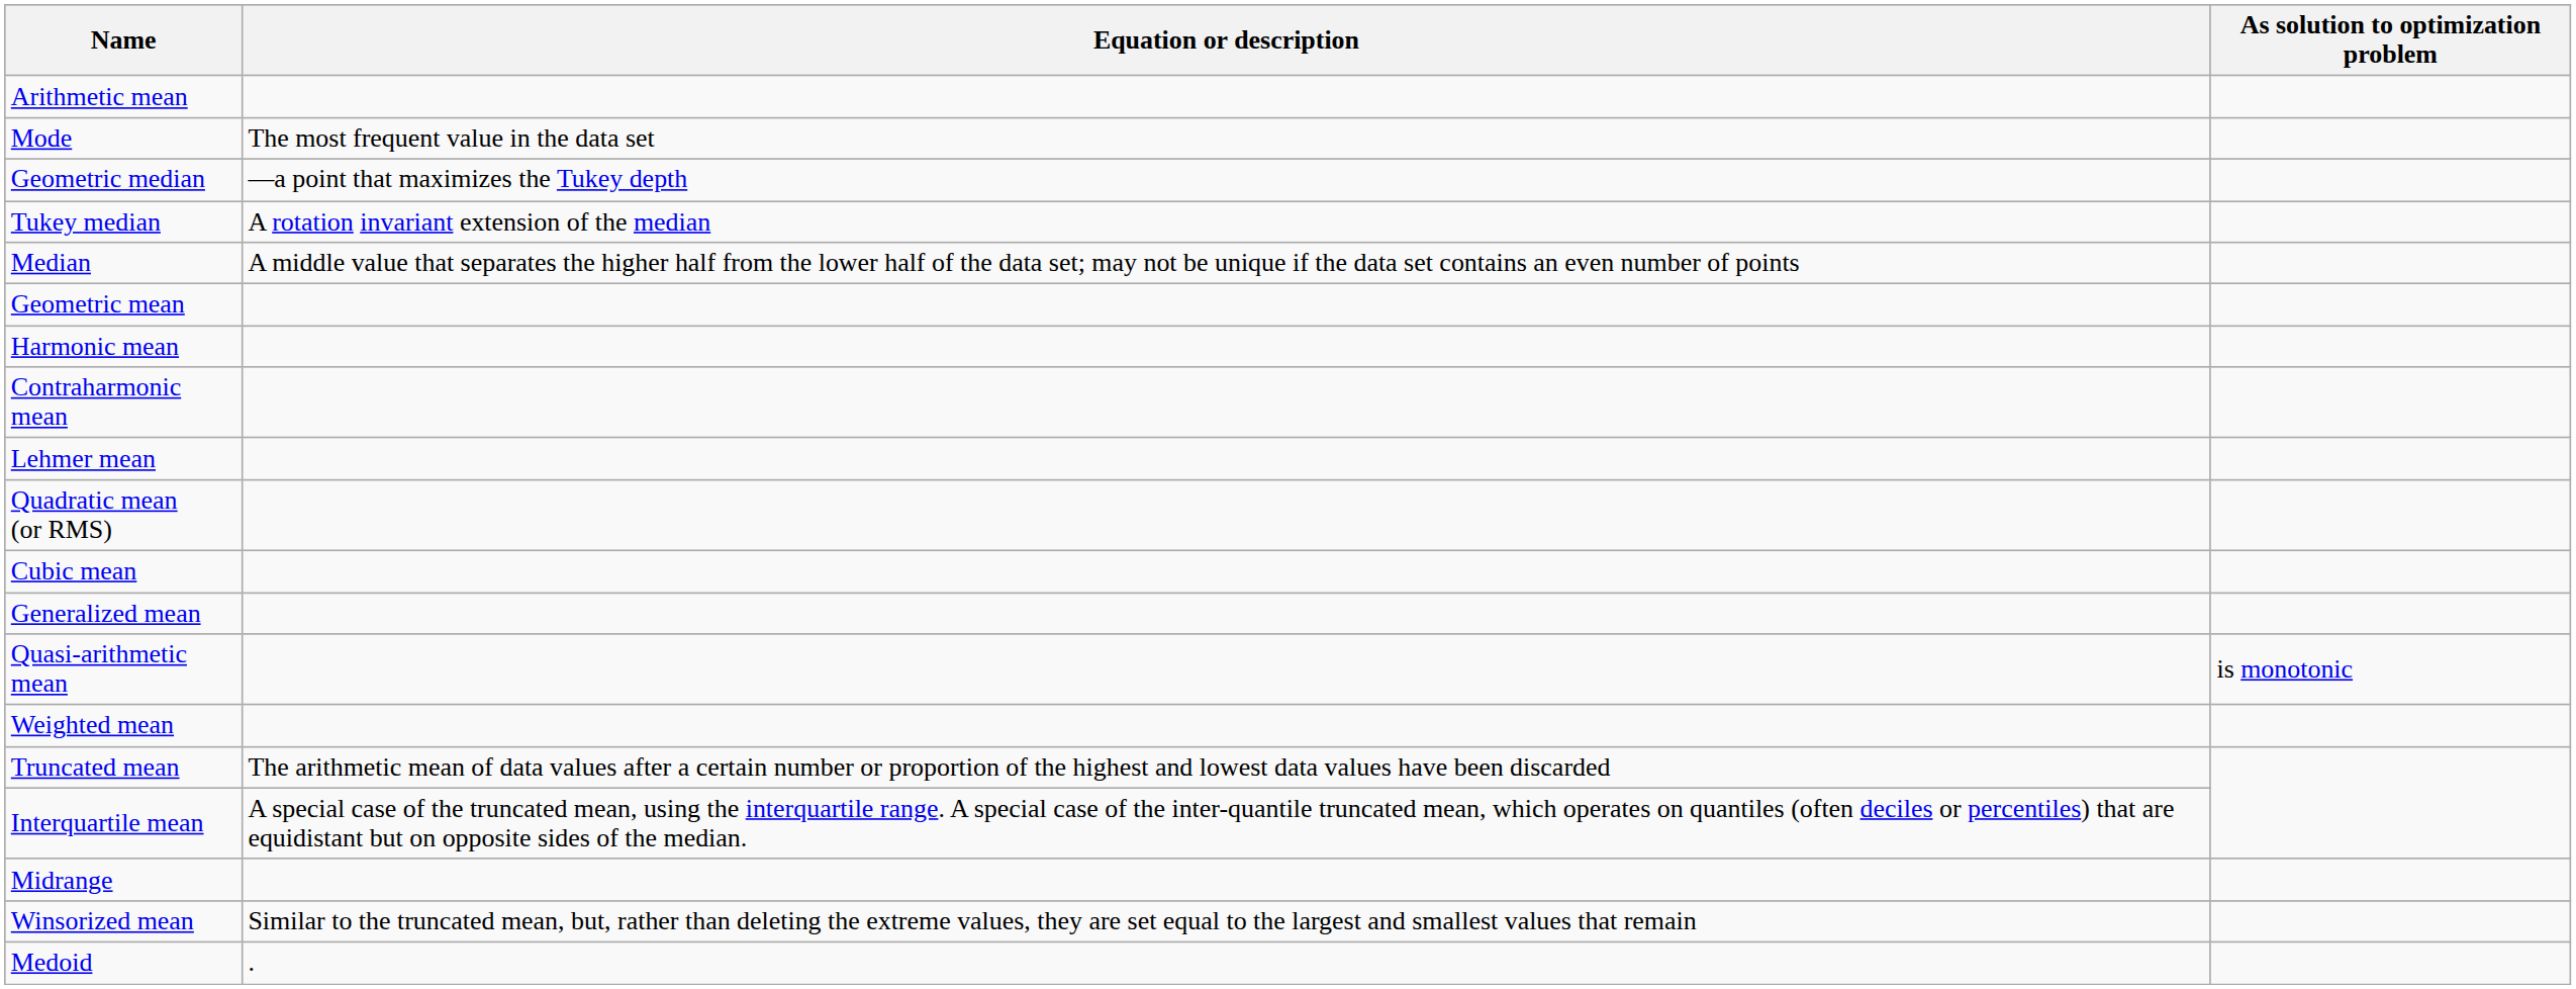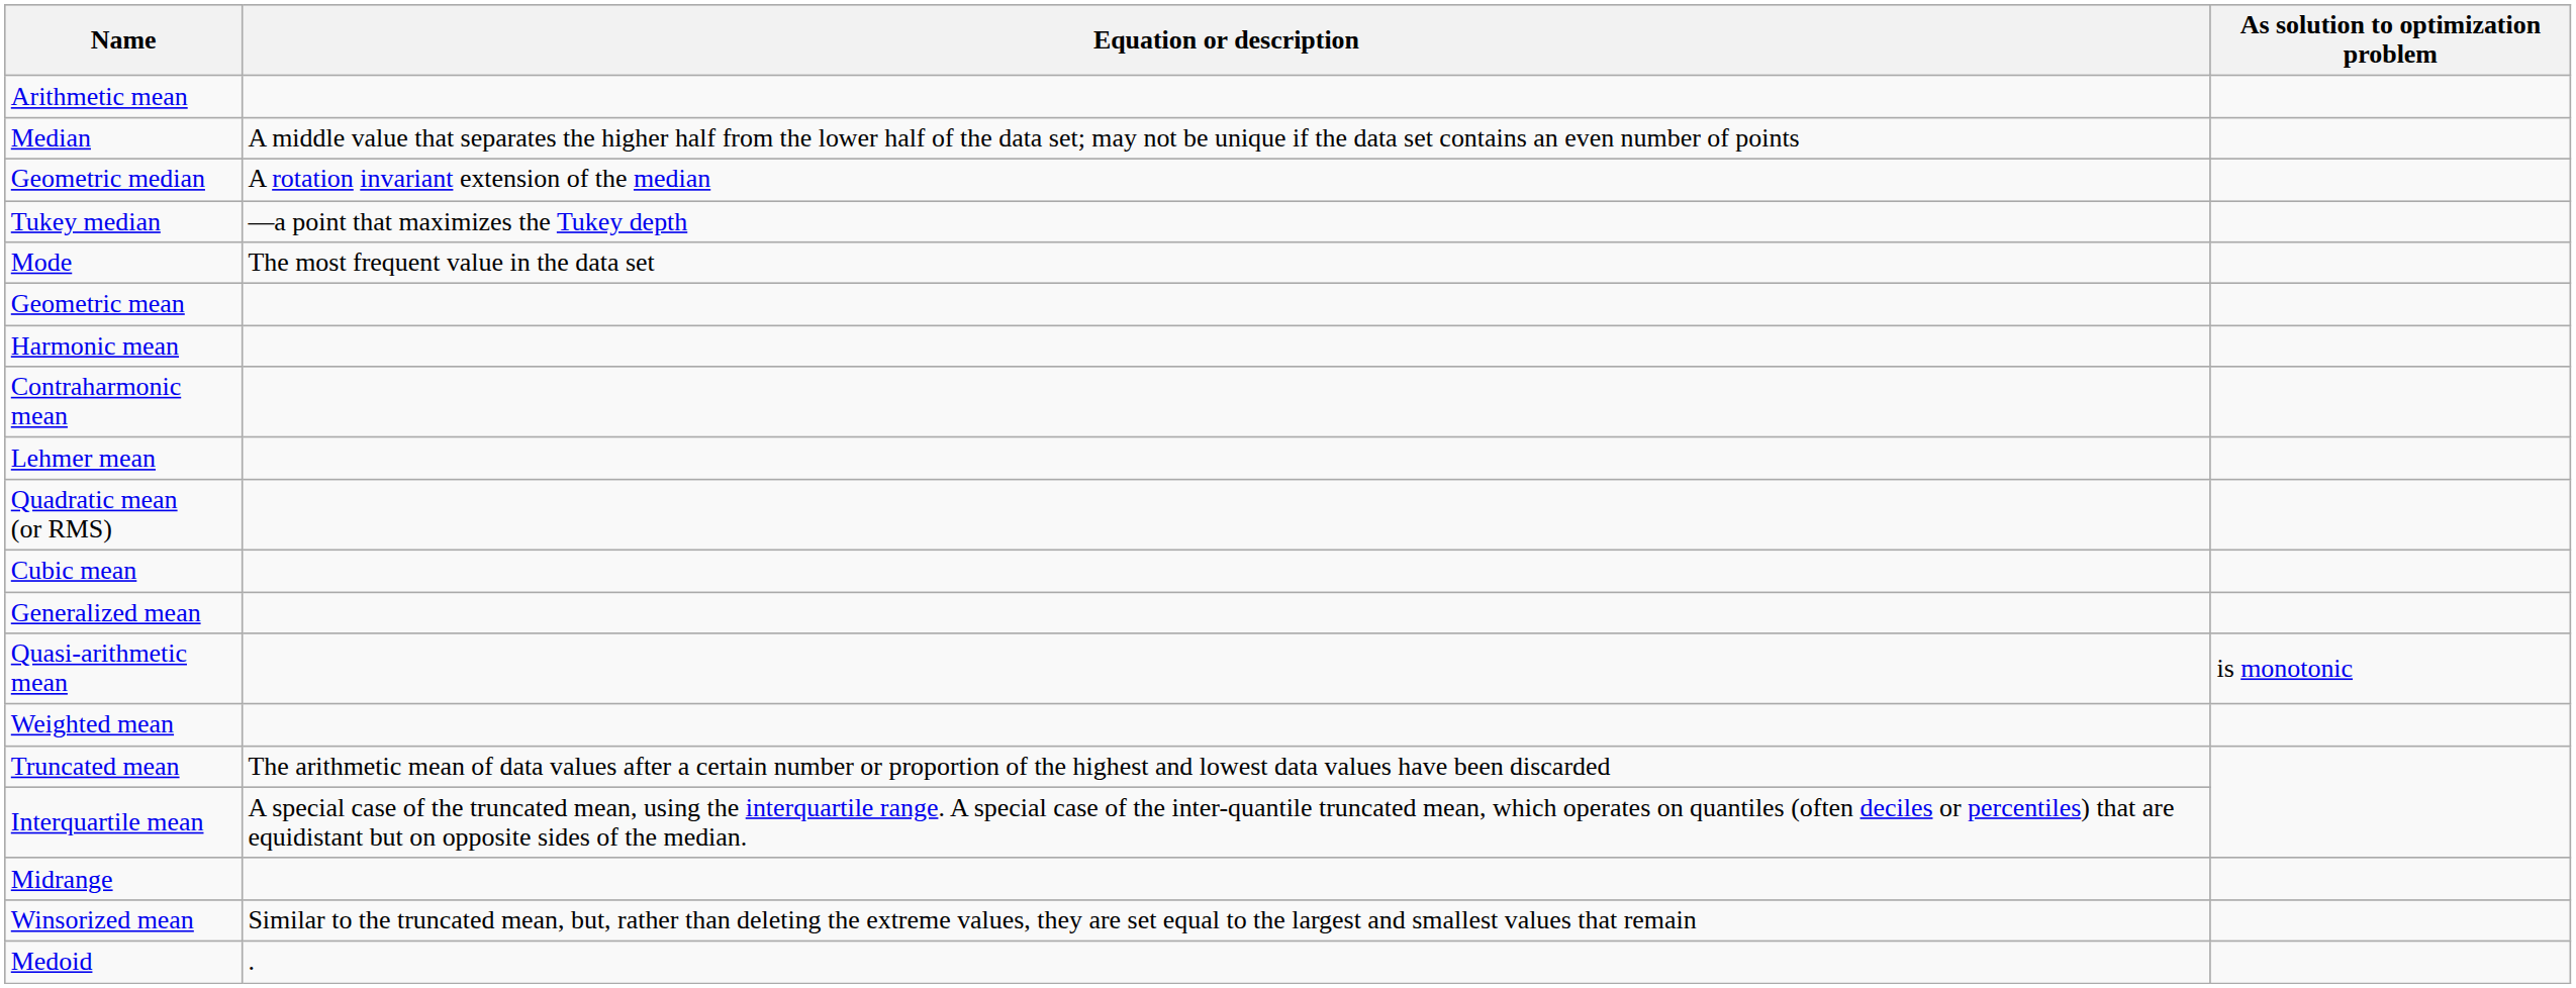 <table class="wikitable">
 <tr>
 <th>Name</th>
 <th>Equation or description</th>
 <th>As solution to optimization problem</th>
 </tr>
 <tr>
 <td><a href='#'>Arithmetic mean</a></td>
 <td></td>
 <td></td>
 </tr>
 <tr>
-<td><a href='#'>Mode</a></td>
-<td>The most frequent value in the data set</td>
+<td><a href='#'>Median</a></td>
+<td>A middle value that separates the higher half from the lower half of the data set; may not be unique if the data set contains an even number of points</td>
 <td></td>
 </tr>
 <tr>
 <td><a href='#'>Geometric median</a></td>
+<td>A <a href='#'>rotation</a> <a href='#'>invariant</a> extension of the <a href='#'>median</a></td>
+<td></td>
+</tr>
+<tr>
+<td><a href='#'>Tukey median</a></td>
 <td>—a point that maximizes the <a href='#'>Tukey depth</a></td>
 <td></td>
 </tr>
 <tr>
-<td><a href='#'>Tukey median</a></td>
-<td>A <a href='#'>rotation</a> <a href='#'>invariant</a> extension of the <a href='#'>median</a></td>
-<td></td>
-</tr>
-<tr>
-<td><a href='#'>Median</a></td>
-<td>A middle value that separates the higher half from the lower half of the data set; may not be unique if the data set contains an even number of points</td>
+<td><a href='#'>Mode</a></td>
+<td>The most frequent value in the data set</td>
 <td></td>
 </tr>
 <tr>
 <td><a href='#'>Geometric mean</a></td>
 <td></td>
 <td></td>
 </tr>
 <tr>
 <td><a href='#'>Harmonic mean</a></td>
 <td></td>
 <td></td>
 </tr>
 <tr>
 <td><a href='#'>Contraharmonic mean</a></td>
 <td></td>
 <td></td>
 </tr>
 <tr>
 <td><a href='#'>Lehmer mean</a></td>
 <td></td>
 <td></td>
 </tr>
 <tr>
 <td><a href='#'>Quadratic mean</a><br>(or RMS)</td>
 <td></td>
 <td></td>
 </tr>
 <tr>
 <td><a href='#'>Cubic mean</a></td>
 <td></td>
 <td></td>
 </tr>
 <tr>
 <td><a href='#'>Generalized mean</a></td>
 <td></td>
 <td></td>
 </tr>
 <tr>
 <td><a href='#'>Quasi-arithmetic mean</a></td>
 <td></td>
 <td> is <a href='#'>monotonic</a></td>
 </tr>
 <tr>
 <td><a href='#'>Weighted mean</a></td>
 <td></td>
 <td></td>
 </tr>
 <tr>
 <td><a href='#'>Truncated mean</a></td>
 <td>The arithmetic mean of data values after a certain number or proportion of the highest and lowest data values have been discarded</td>
 </tr>
 <tr>
 <td><a href='#'>Interquartile mean</a></td>
 <td>A special case of the truncated mean, using the <a href='#'>interquartile range</a>.  A special case of the inter-quantile truncated mean, which operates on quantiles (often <a href='#'>deciles</a> or <a href='#'>percentiles</a>) that are equidistant but on opposite sides of the median.</td>
 </tr>
 <tr>
 <td><a href='#'>Midrange</a></td>
 <td></td>
 <td></td>
 </tr>
 <tr>
 <td><a href='#'>Winsorized mean</a></td>
 <td>Similar to the truncated mean, but, rather than deleting the extreme values, they are set equal to the largest and smallest values that remain</td>
 </tr>
 <tr>
 <td><a href='#'>Medoid</a></td>
 <td>.</td>
 <td></td>
 </tr>
 </table>
